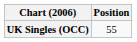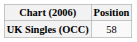 <table class="wikitable plainrowheaders" style="text-align:center">
 <tr>
 <th scope="col">Chart (2006)</th>
 <th scope="col">Position</th>
 </tr>
 <tr>
 <th scope="row">UK Singles (OCC)</th>
-<td>55</td>
+<td>58</td>
 </tr>
 </table>
